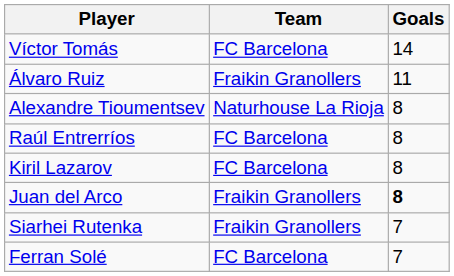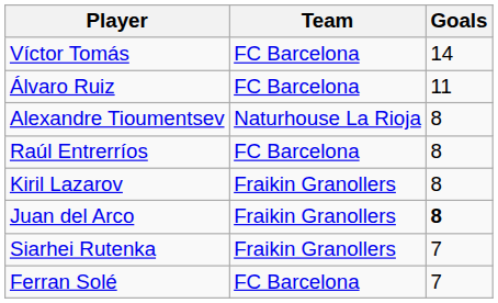 <table class="wikitable">
 <tr>
 <th>Player</th>
 <th>Team</th>
 <th>Goals</th>
 </tr>
 <tr>
 <td> <a href='#'>Víctor Tomás</a></td>
 <td><a href='#'>FC Barcelona</a></td>
 <td>14</td>
 </tr>
 <tr>
 <td> <a href='#'>Álvaro Ruiz</a></td>
-<td><a href='#'>Fraikin Granollers</a></td>
+<td><a href='#'>FC Barcelona</a></td>
 <td>11</td>
 </tr>
 <tr>
 <td> <a href='#'>Alexandre Tioumentsev</a></td>
 <td><a href='#'>Naturhouse La Rioja</a></td>
 <td>8</td>
 </tr>
 <tr>
 <td> <a href='#'>Raúl Entrerríos</a></td>
 <td><a href='#'>FC Barcelona</a></td>
 <td>8</td>
 </tr>
 <tr>
 <td> <a href='#'>Kiril Lazarov</a></td>
-<td><a href='#'>FC Barcelona</a></td>
+<td><a href='#'>Fraikin Granollers</a></td>
 <td>8</td>
 </tr>
 <tr>
 <td> <a href='#'>Juan del Arco</a></td>
 <td><a href='#'>Fraikin Granollers</a></td>
 <td><strong>8</strong></td>
 </tr>
 <tr>
 <td> <a href='#'>Siarhei Rutenka</a></td>
 <td><a href='#'>Fraikin Granollers</a></td>
 <td>7</td>
 </tr>
 <tr>
 <td> <a href='#'>Ferran Solé</a></td>
 <td><a href='#'>FC Barcelona</a></td>
 <td>7</td>
 </tr>
 </table>
